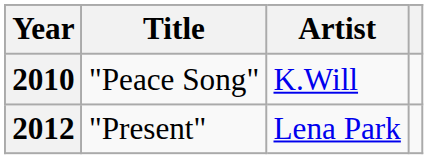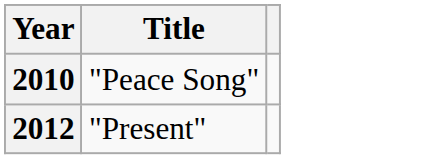 <table class="wikitable plainrowheaders sortable">
 <tr>
 <th scope="col">Year</th>
 <th scope="col">Title</th>
-<th scope="col">Artist</th>
 <th scope="col" class="unsortable"></th>
 </tr>
 <tr>
 <th scope="row">2010</th>
 <td>"Peace Song"</td>
-<td><a href='#'>K.Will</a></td>
 <td style="text-align:center"></td>
 </tr>
 <tr>
 <th scope="row">2012</th>
 <td>"Present"</td>
-<td><a href='#'>Lena Park</a></td>
 <td style="text-align:center"></td>
 </tr>
 </table>
